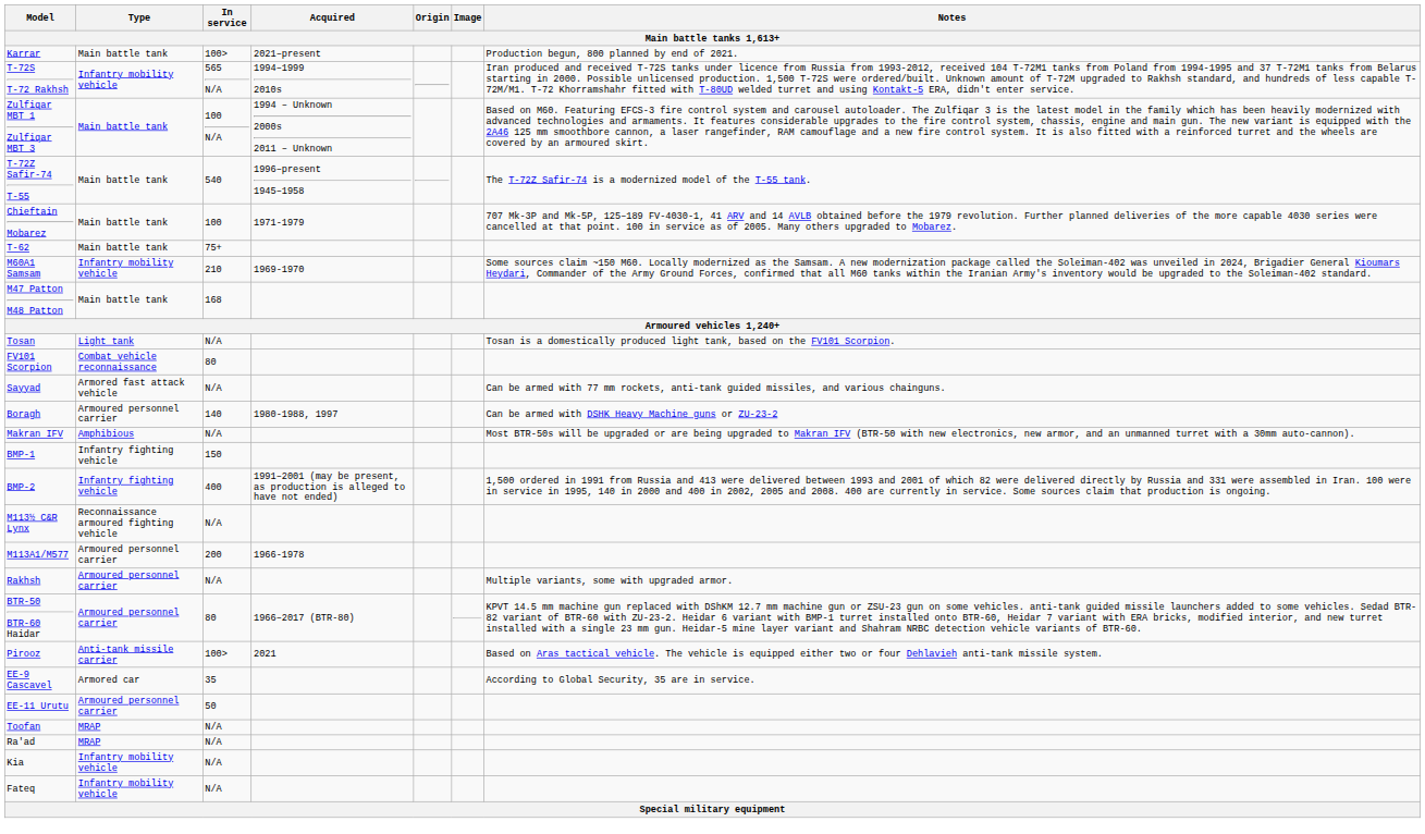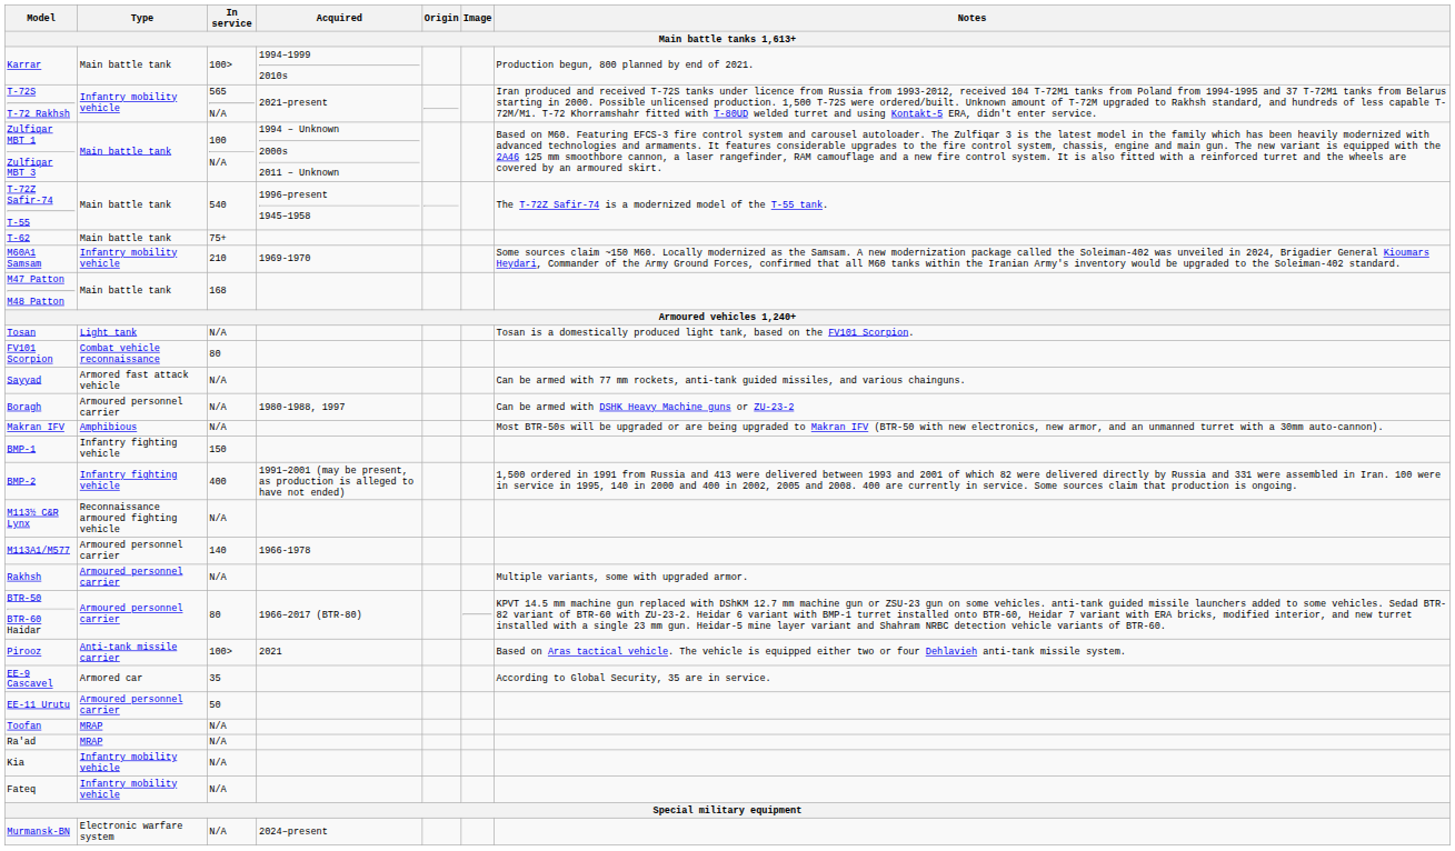 <table class="wikitable">
 <tr>
 <th>Model</th>
 <th>Type</th>
 <th>In service</th>
 <th>Acquired</th>
 <th>Origin</th>
 <th>Image</th>
 <th>Notes</th>
 </tr>
 <tr>
 <th colspan="7">Main battle tanks 1,613+</th>
 </tr>
 <tr>
 <td><a href='#'>Karrar</a></td>
 <td>Main battle tank</td>
 <td>100></td>
-<td>2021–present</td>
+<td>1994–1999 <hr> 2010s</td>
 <td></td>
 <td></td>
 <td>Production begun, 800 planned by end of 2021.</td>
 </tr>
 <tr>
 <td><a href='#'>T-72S</a> <hr> <a href='#'>T-72 Rakhsh</a></td>
 <td><a href='#'>Infantry mobility vehicle</a></td>
 <td>565 <hr> N/A</td>
-<td>1994–1999 <hr> 2010s</td>
+<td>2021–present</td>
 <td><br> <hr> </td>
 <td></td>
 <td>Iran produced and received T-72S tanks under licence from Russia from 1993-2012, received 104 T-72M1 tanks from Poland from 1994-1995 and 37 T-72M1 tanks from Belarus starting in 2000. Possible unlicensed production. 1,500 T-72S were ordered/built. Unknown amount of T-72M upgraded to Rakhsh standard, and hundreds of less capable T-72M/M1. T-72 Khorramshahr fitted with <a href='#'>T-80UD</a> welded turret and using <a href='#'>Kontakt-5</a> ERA, didn't enter service.</td>
 </tr>
 <tr>
 <td><a href='#'>Zulfiqar MBT 1</a> <hr> <a href='#'>Zulfiqar MBT 3</a></td>
 <td><a href='#'>Main battle tank</a></td>
 <td>100<hr>N/A</td>
 <td>1994 – Unknown <hr> 2000s <hr> 2011 – Unknown</td>
 <td></td>
 <td></td>
 <td>Based on M60. Featuring EFCS-3 fire control system and carousel autoloader. The Zulfiqar 3 is the latest model in the family which has been heavily modernized with advanced technologies and armaments.  It features considerable upgrades to the fire control system, chassis, engine and main gun. The new variant is equipped with the <a href='#'>2A46</a> 125 mm smoothbore cannon, a laser rangefinder, RAM camouflage and a new fire control system. It is also fitted with a reinforced turret and the wheels are covered by an armoured skirt.</td>
 </tr>
 <tr>
 <td><a href='#'>T-72Z Safir-74</a><hr> <a href='#'>T-55</a></td>
 <td>Main battle tank</td>
 <td>540</td>
 <td>1996–present<hr> 1945–1958</td>
 <td><hr> </td>
 <td></td>
 <td>The <a href='#'>T-72Z Safir-74</a> is a modernized model of the <a href='#'>T-55 tank</a>.</td>
-</tr>
-<tr>
-<td><a href='#'>Chieftain</a><hr> <a href='#'>Mobarez</a></td>
-<td>Main battle tank</td>
-<td>100</td>
-<td>1971-1979</td>
-<td><br></td>
-<td></td>
-<td>707 Mk-3P and Mk-5P, 125–189 FV-4030-1, 41 <a href='#'>ARV</a> and 14 <a href='#'>AVLB</a> obtained before the 1979 revolution. Further planned deliveries of the more capable 4030 series were cancelled at that point. 100 in service as of 2005. Many others upgraded to <a href='#'>Mobarez</a>.</td>
 </tr>
 <tr>
 <td><a href='#'>T-62</a></td>
 <td>Main battle tank</td>
 <td>75+</td>
 <td></td>
 <td></td>
 <td></td>
 <td></td>
 </tr>
 <tr>
 <td><a href='#'>M60A1 Samsam</a></td>
 <td><a href='#'>Infantry mobility vehicle</a></td>
 <td>210</td>
 <td>1969-1970</td>
 <td><br></td>
 <td></td>
 <td>Some sources claim ~150 M60. Locally modernized as the Samsam. A new modernization package called the Soleiman-402 was unveiled in 2024, Brigadier General <a href='#'>Kioumars Heydari</a>, Commander of the Army Ground Forces, confirmed that all M60 tanks within the Iranian Army's inventory would be upgraded to the Soleiman-402 standard.</td>
 </tr>
 <tr>
 <td><a href='#'>M47 Patton</a><hr><a href='#'>M48 Patton</a></td>
 <td>Main battle tank</td>
 <td>168</td>
 <td></td>
 <td></td>
 <td></td>
 <td></td>
 </tr>
 <tr>
 <th colspan="7">Armoured vehicles 1,240+</th>
 </tr>
 <tr>
 <td><a href='#'>Tosan</a></td>
 <td><a href='#'>Light tank</a></td>
 <td>N/A</td>
 <td></td>
 <td></td>
 <td></td>
 <td>Tosan is a domestically produced light tank, based on the <a href='#'>FV101 Scorpion</a>.</td>
 </tr>
 <tr>
 <td><a href='#'>FV101 Scorpion</a></td>
 <td><a href='#'>Combat vehicle reconnaissance</a></td>
 <td>80</td>
 <td></td>
 <td></td>
 <td></td>
 <td></td>
 </tr>
 <tr>
 <td><a href='#'>Sayyad</a></td>
 <td>Armored fast attack vehicle</td>
 <td>N/A</td>
 <td></td>
 <td></td>
 <td></td>
 <td>Can be armed with 77 mm rockets, anti-tank guided missiles, and various chainguns.</td>
 </tr>
 <tr>
 <td><a href='#'>Boragh</a></td>
 <td>Armoured personnel carrier</td>
-<td>140</td>
+<td>N/A</td>
 <td>1980-1988, 1997</td>
 <td></td>
 <td></td>
 <td>Can be armed with <a href='#'>DSHK Heavy Machine guns</a> or <a href='#'>ZU-23-2</a></td>
 </tr>
 <tr>
 <td><a href='#'>Makran IFV</a></td>
 <td><a href='#'>Amphibious</a></td>
 <td>N/A</td>
 <td></td>
 <td></td>
 <td></td>
 <td>Most BTR-50s will be upgraded or are being upgraded to <a href='#'>Makran IFV</a> (BTR-50 with new electronics, new armor, and an unmanned turret with a 30mm auto-cannon).</td>
 </tr>
 <tr>
 <td><a href='#'>BMP-1</a></td>
 <td>Infantry fighting vehicle</td>
 <td>150</td>
 <td></td>
 <td></td>
 <td></td>
 <td></td>
 </tr>
 <tr>
 <td><a href='#'>BMP-2</a></td>
 <td><a href='#'>Infantry fighting vehicle</a></td>
 <td>400</td>
 <td>1991–2001 (may be present, as production is alleged to have not ended)</td>
 <td><br></td>
 <td></td>
 <td>1,500 ordered in 1991 from Russia and 413 were delivered between 1993 and 2001 of which 82 were delivered directly by Russia and 331 were assembled in Iran. 100 were in service in 1995, 140 in 2000 and 400 in 2002, 2005 and 2008. 400 are currently in service. Some sources claim that production is ongoing.</td>
 </tr>
 <tr>
 <td><a href='#'>M113½ C&R Lynx</a></td>
 <td>Reconnaissance armoured fighting vehicle</td>
 <td>N/A</td>
 <td></td>
 <td></td>
 <td></td>
 <td></td>
 </tr>
 <tr>
 <td><a href='#'>M113A1/M577</a></td>
 <td>Armoured personnel carrier</td>
-<td>200</td>
+<td>140</td>
 <td>1966-1978</td>
 <td></td>
 <td></td>
 <td></td>
 </tr>
 <tr>
 <td><a href='#'>Rakhsh</a></td>
 <td><a href='#'>Armoured personnel carrier</a></td>
 <td>N/A</td>
 <td></td>
 <td></td>
 <td></td>
 <td>Multiple variants, some with upgraded armor.</td>
 </tr>
 <tr>
 <td><a href='#'>BTR-50</a><hr><a href='#'>BTR-60</a><br>Haidar</td>
 <td><a href='#'>Armoured personnel carrier</a></td>
 <td>80</td>
 <td>1966–2017 (BTR-80)</td>
 <td></td>
 <td><hr></td>
 <td>KPVT 14.5 mm machine gun replaced with DShKM 12.7 mm machine gun or ZSU-23 gun on some vehicles. anti-tank guided missile launchers added to some vehicles. Sedad BTR-82 variant of BTR-60 with ZU-23-2. Heidar 6 variant with BMP-1 turret installed onto BTR-60, Heidar 7 variant with ERA bricks, modified interior, and new turret installed with a single 23 mm gun. Heidar-5 mine layer variant and Shahram NRBC detection vehicle variants of BTR-60.</td>
 </tr>
 <tr>
 <td><a href='#'>Pirooz</a></td>
 <td><a href='#'>Anti-tank missile carrier</a></td>
 <td>100></td>
 <td>2021</td>
 <td></td>
 <td></td>
 <td>Based on <a href='#'>Aras tactical vehicle</a>. The vehicle is equipped either two or four <a href='#'>Dehlavieh</a> anti-tank missile system.</td>
 </tr>
 <tr>
 <td><a href='#'>EE-9 Cascavel</a></td>
 <td>Armored car</td>
 <td>35</td>
 <td></td>
 <td></td>
 <td></td>
 <td>According to Global Security, 35 are in service.</td>
 </tr>
 <tr>
 <td><a href='#'>EE-11 Urutu</a></td>
 <td><a href='#'>Armoured personnel carrier</a></td>
 <td>50</td>
 <td></td>
 <td></td>
 <td></td>
 <td></td>
 </tr>
 <tr>
 <td><a href='#'>Toofan</a></td>
 <td><a href='#'>MRAP</a></td>
 <td>N/A</td>
 <td></td>
 <td></td>
 <td></td>
 <td></td>
 </tr>
 <tr>
 <td>Ra'ad</td>
 <td><a href='#'>MRAP</a></td>
 <td>N/A</td>
 <td></td>
 <td></td>
 <td></td>
 <td></td>
 </tr>
 <tr>
 <td>Kia</td>
 <td><a href='#'>Infantry mobility vehicle</a></td>
 <td>N/A</td>
 <td></td>
 <td></td>
 <td></td>
 <td></td>
 </tr>
 <tr>
 <td>Fateq</td>
 <td><a href='#'>Infantry mobility vehicle</a></td>
 <td>N/A</td>
 <td></td>
 <td></td>
 <td></td>
 <td></td>
 </tr>
 <tr>
 <th colspan="7">Special military equipment</th>
 </tr>
+<tr>
+<td><a href='#'>Murmansk-BN</a></td>
+<td>Electronic warfare system</td>
+<td>N/A</td>
+<td>2024–present</td>
+<td></td>
+<td></td>
+<td></td>
+</tr>
 </table>
